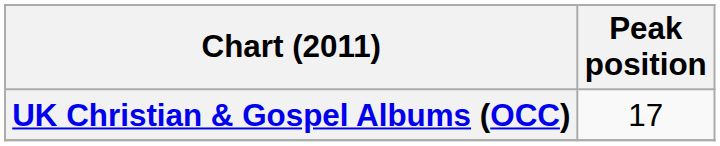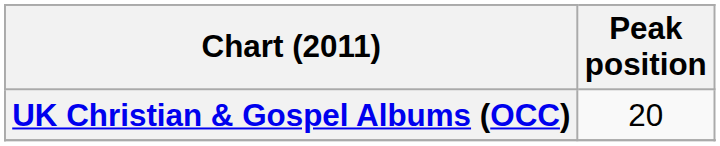 <table class="wikitable sortable plainrowheaders" style="text-align:center">
 <tr>
 <th scope="col">Chart (2011)</th>
 <th scope="col">Peak<br> position</th>
 </tr>
 <tr>
 <th scope="row"><a href='#'>UK Christian & Gospel Albums</a> (<a href='#'>OCC</a>)</th>
-<td align="center">17</td>
+<td align="center">20</td>
 </tr>
 <tr>
 </tr>
 <tr>
 </tr>
 <tr>
 </tr>
 </table>
